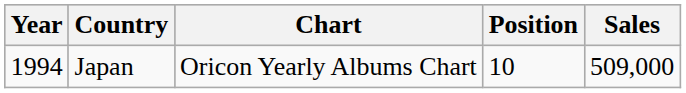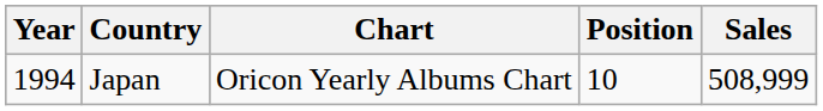 <table class="wikitable">
 <tr>
 <th>Year</th>
 <th>Country</th>
 <th>Chart</th>
 <th>Position</th>
 <th>Sales</th>
 </tr>
 <tr>
 <td>1994</td>
 <td>Japan</td>
 <td>Oricon Yearly Albums Chart</td>
 <td>10</td>
-<td>509,000</td>
+<td>508,999</td>
 </tr>
 </table>
